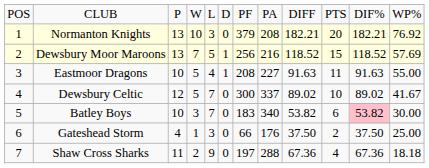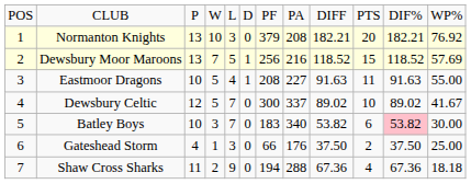 <table class="wikitable" style="text-align: center;">
 <tr>
 <td>POS</td>
 <td>CLUB</td>
 <td>P</td>
 <td>W</td>
 <td>L</td>
 <td>D</td>
 <td>PF</td>
 <td>PA</td>
 <td>DIFF</td>
 <td>PTS</td>
 <td>DIF%</td>
 <td>WP%</td>
 </tr>
 <tr style="background:#ffffdd;">
 <td>1</td>
 <td>Normanton Knights</td>
 <td>13</td>
 <td>10</td>
 <td>3</td>
 <td>0</td>
 <td>379</td>
 <td>208</td>
 <td>182.21</td>
 <td>20</td>
 <td>182.21</td>
 <td>76.92</td>
 </tr>
 <tr style="background:#ffffdd;">
 <td>2</td>
 <td>Dewsbury Moor Maroons</td>
 <td>13</td>
 <td>7</td>
 <td>5</td>
 <td>1</td>
 <td>256</td>
 <td>216</td>
 <td>118.52</td>
 <td>15</td>
 <td>118.52</td>
 <td>57.69</td>
 </tr>
 <tr>
 <td>3</td>
 <td>Eastmoor Dragons</td>
 <td>10</td>
 <td>5</td>
 <td>4</td>
 <td>1</td>
 <td>208</td>
 <td>227</td>
 <td>91.63</td>
 <td>11</td>
 <td>91.63</td>
 <td>55.00</td>
 </tr>
 <tr>
 <td>4</td>
 <td>Dewsbury Celtic</td>
 <td>12</td>
 <td>5</td>
 <td>7</td>
 <td>0</td>
 <td>300</td>
 <td>337</td>
 <td>89.02</td>
 <td>10</td>
 <td>89.02</td>
 <td>41.67</td>
 </tr>
 <tr>
 <td>5</td>
 <td>Batley Boys</td>
 <td>10</td>
 <td>3</td>
 <td>7</td>
 <td>0</td>
 <td>183</td>
 <td>340</td>
 <td>53.82</td>
 <td>6</td>
 <td style="background: pink;">53.82</td>
 <td>30.00</td>
 </tr>
 <tr>
 <td>6</td>
 <td>Gateshead Storm</td>
 <td>4</td>
 <td>1</td>
 <td>3</td>
 <td>0</td>
 <td>66</td>
 <td>176</td>
 <td>37.50</td>
 <td>2</td>
 <td>37.50</td>
 <td>25.00</td>
 </tr>
 <tr>
 <td>7</td>
 <td>Shaw Cross Sharks</td>
 <td>11</td>
 <td>2</td>
 <td>9</td>
 <td>0</td>
-<td>197</td>
+<td>194</td>
 <td>288</td>
 <td>67.36</td>
 <td>4</td>
 <td>67.36</td>
 <td>18.18</td>
 </tr>
 </table>
